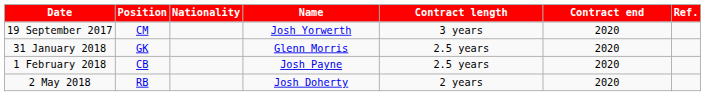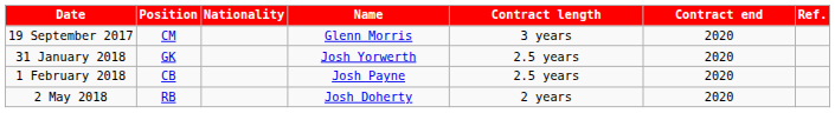 <table class="wikitable" style="text-align:center; font-size:90%; ">
 <tr>
 <th style="background:#FF0000; color:white; width:120px;">Date</th>
 <th style="background:#FF0000; color:white; width:50px;">Position</th>
 <th style="background:#FF0000; color:white; width:50px;">Nationality</th>
 <th style="background:#FF0000; color:white; width:150px;">Name</th>
 <th style="background:#FF0000; color:white; width:180px;">Contract length</th>
 <th style="background:#FF0000; color:white; width:140px;">Contract end</th>
 <th style="background:#FF0000; color:white; width:25px;">Ref.</th>
 </tr>
 <tr>
 <td>19 September 2017</td>
 <td><a href='#'>CM</a></td>
 <td></td>
-<td><a href='#'>Josh Yorwerth</a></td>
+<td><a href='#'>Glenn Morris</a></td>
 <td>3 years</td>
 <td>2020</td>
 <td></td>
 </tr>
 <tr>
 <td>31 January 2018</td>
 <td><a href='#'>GK</a></td>
 <td></td>
-<td><a href='#'>Glenn Morris</a></td>
+<td><a href='#'>Josh Yorwerth</a></td>
 <td>2.5 years</td>
 <td>2020</td>
 <td></td>
 </tr>
 <tr>
 <td>1 February 2018</td>
 <td><a href='#'>CB</a></td>
 <td></td>
 <td><a href='#'>Josh Payne</a></td>
 <td>2.5 years</td>
 <td>2020</td>
 <td></td>
 </tr>
 <tr>
 <td>2 May 2018</td>
 <td><a href='#'>RB</a></td>
 <td></td>
 <td><a href='#'>Josh Doherty</a></td>
 <td>2 years</td>
 <td>2020</td>
 <td></td>
 </tr>
 </table>
